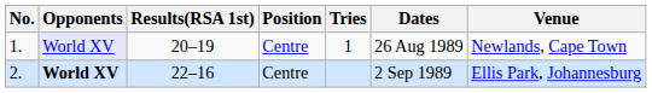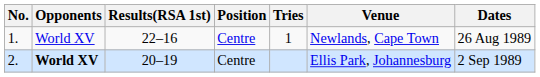 <table class="wikitable">
 <tr>
 <th>No.</th>
 <th>Opponents</th>
 <th>Results(RSA 1st)</th>
 <th>Position</th>
 <th>Tries</th>
+<th>Venue</th>
 <th>Dates</th>
-<th>Venue</th>
 </tr>
 <tr>
 <td>1.</td>
-<td style="background: lavender;"><a href='#'>World XV</a></td>
-<td align="center">20–19</td>
+<td><a href='#'>World XV</a></td>
+<td align="center">22–16</td>
 <td><a href='#'>Centre</a></td>
 <td align="center">1</td>
+<td><a href='#'>Newlands</a>, <a href='#'>Cape Town</a></td>
 <td>26 Aug 1989</td>
-<td><a href='#'>Newlands</a>, <a href='#'>Cape Town</a></td>
 </tr>
 <tr style="background: #D0E6FF;">
 <td>2.</td>
 <td><strong>World XV</strong></td>
-<td align="center">22–16</td>
+<td align="center">20–19</td>
 <td>Centre</td>
 <td></td>
+<td><a href='#'>Ellis Park</a>, <a href='#'>Johannesburg</a></td>
 <td>2 Sep 1989</td>
-<td><a href='#'>Ellis Park</a>, <a href='#'>Johannesburg</a></td>
 </tr>
 </table>
